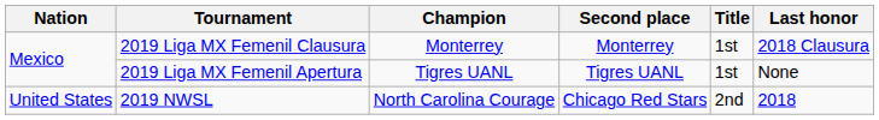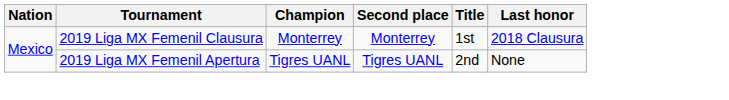 <table class="wikitable sortable">
 <tr>
 <th>Nation</th>
 <th>Tournament</th>
 <th>Champion</th>
 <th>Second place</th>
 <th data-sort-type="number">Title</th>
 <th>Last honor</th>
 </tr>
 <tr>
 <td rowspan=2> <a href='#'>Mexico</a></td>
 <td><a href='#'>2019 Liga MX Femenil Clausura</a></td>
 <td align=center><a href='#'>Monterrey</a></td>
 <td align=center><a href='#'>Monterrey</a></td>
 <td>1st</td>
 <td><a href='#'>2018 Clausura</a></td>
 </tr>
 <tr>
 <td><a href='#'>2019 Liga MX Femenil Apertura</a></td>
 <td align=center><a href='#'>Tigres UANL</a></td>
 <td align=center><a href='#'>Tigres UANL</a></td>
-<td>1st</td>
+<td>2nd</td>
 <td>None</td>
 </tr>
-<tr>
-<td> <a href='#'>United States</a></td>
-<td><a href='#'>2019 NWSL</a></td>
-<td align=center><a href='#'>North Carolina Courage</a></td>
-<td align=center><a href='#'>Chicago Red Stars</a></td>
-<td>2nd</td>
-<td><a href='#'>2018</a></td>
-</tr>
 </table>
